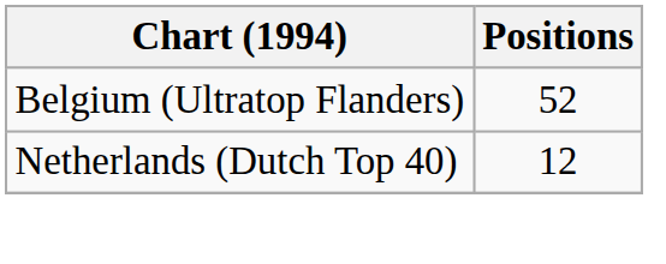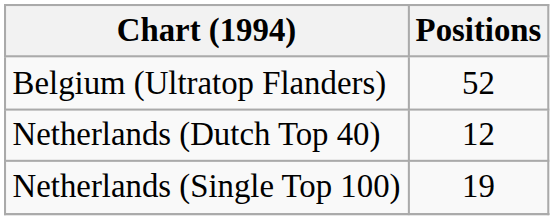 <table class="wikitable sortable">
 <tr>
 <th align="left">Chart (1994)</th>
 <th align="center">Positions</th>
 </tr>
 <tr>
 <td align="left">Belgium (Ultratop Flanders)</td>
 <td align="center">52</td>
 </tr>
 <tr>
 <td align="left">Netherlands (Dutch Top 40)</td>
 <td align="center">12</td>
 </tr>
 <tr>
+<td align="left">Netherlands (Single Top 100)</td>
+<td align="center">19</td>
+</tr>
+<tr>
 </tr>
 </table>
